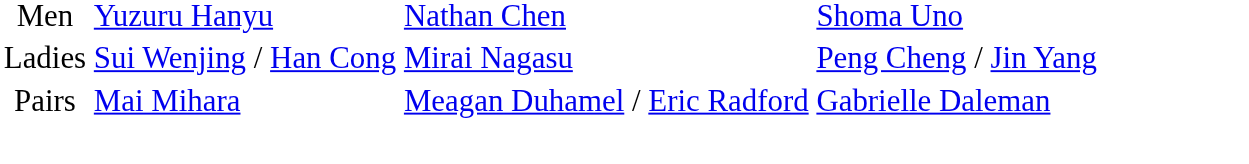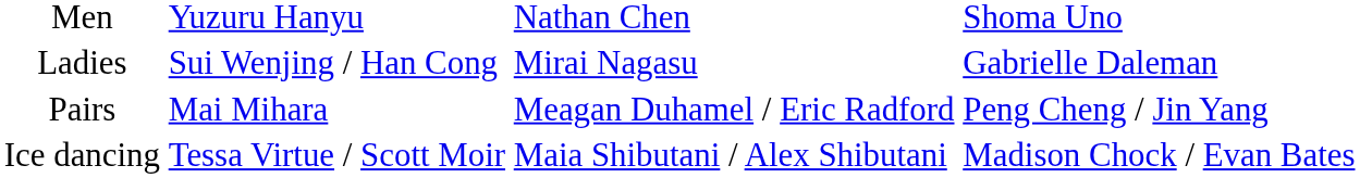 <table>
 <tr>
 <td style="text-align: center;">Men</td>
 <td> <a href='#'>Yuzuru Hanyu</a></td>
 <td> <a href='#'>Nathan Chen</a></td>
 <td> <a href='#'>Shoma Uno</a></td>
 </tr>
 <tr>
 <td style="text-align: center;">Ladies</td>
 <td> <a href='#'>Sui Wenjing</a> / <a href='#'>Han Cong</a></td>
 <td> <a href='#'>Mirai Nagasu</a></td>
-<td> <a href='#'>Peng Cheng</a> / <a href='#'>Jin Yang</a></td>
+<td> <a href='#'>Gabrielle Daleman</a></td>
 </tr>
 <tr>
 <td style="text-align: center;">Pairs</td>
 <td> <a href='#'>Mai Mihara</a></td>
 <td> <a href='#'>Meagan Duhamel</a> / <a href='#'>Eric Radford</a></td>
-<td> <a href='#'>Gabrielle Daleman</a></td>
+<td> <a href='#'>Peng Cheng</a> / <a href='#'>Jin Yang</a></td>
+</tr>
+<tr>
+<td style="text-align: center;">Ice dancing</td>
+<td> <a href='#'>Tessa Virtue</a> / <a href='#'>Scott Moir</a></td>
+<td> <a href='#'>Maia Shibutani</a> / <a href='#'>Alex Shibutani</a></td>
+<td> <a href='#'>Madison Chock</a> / <a href='#'>Evan Bates</a></td>
 </tr>
 </table>
